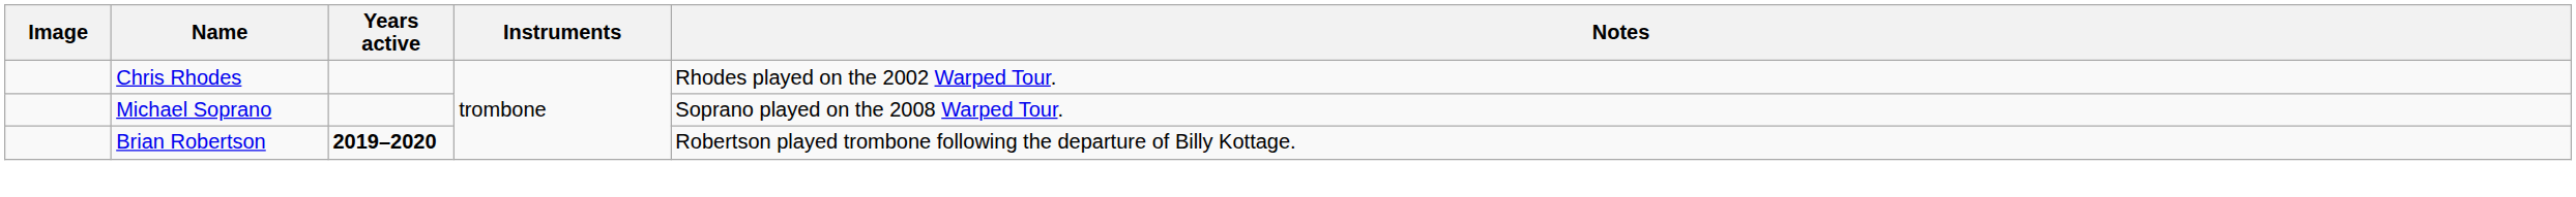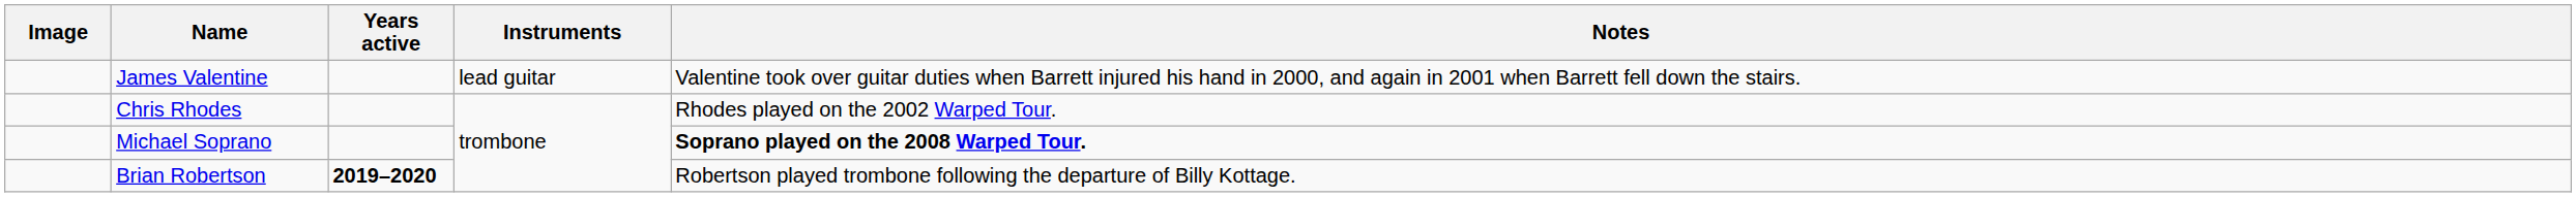 <table class="wikitable" width="100%" border="1">
 <tr>
 <th width="75">Image</th>
 <th width="160">Name</th>
 <th width="90">Years active</th>
 <th width="160">Instruments</th>
 <th>Notes</th>
+</tr>
+<tr>
+<td></td>
+<td><a href='#'>James Valentine</a></td>
+<td></td>
+<td>lead guitar</td>
+<td>Valentine took over guitar duties when Barrett injured his hand in 2000, and again in 2001 when Barrett fell down the stairs.</td>
 </tr>
 <tr>
 <td></td>
 <td><a href='#'>Chris Rhodes</a></td>
 <td></td>
 <td rowspan="3">trombone</td>
 <td>Rhodes played on the 2002 <a href='#'>Warped Tour</a>. </td>
 </tr>
 <tr>
 <td></td>
 <td><a href='#'>Michael Soprano</a></td>
 <td></td>
-<td>Soprano played on the 2008 <a href='#'>Warped Tour</a>. </td>
+<td><strong>Soprano played on the 2008 <a href='#'>Warped Tour</a>. </strong></td>
 </tr>
 <tr>
 <td></td>
 <td><a href='#'>Brian Robertson</a></td>
 <td><strong>2019–2020</strong></td>
 <td>Robertson played trombone following the departure of Billy Kottage.</td>
 </tr>
 </table>
